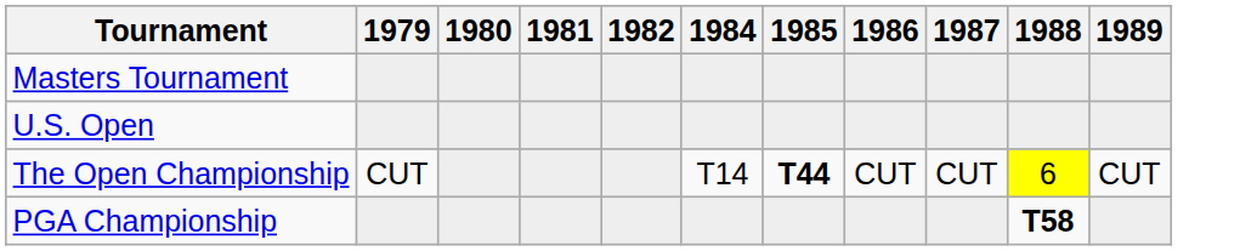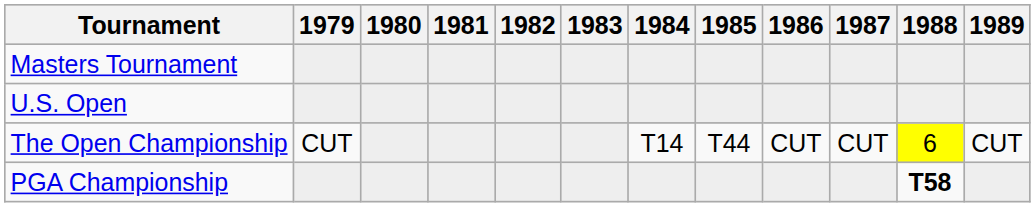 <table class="wikitable" style="font-size:95%;text-align:center;">
 <tr>
 <th>Tournament</th>
 <th>1979</th>
 <th>1980</th>
 <th>1981</th>
 <th>1982</th>
+<th>1983</th>
 <th>1984</th>
 <th>1985</th>
 <th>1986</th>
 <th>1987</th>
 <th>1988</th>
 <th>1989</th>
 </tr>
 <tr>
 <td align=left><a href='#'>Masters Tournament</a></td>
+<td style="background:#eeeeee;"></td>
 <td style="background:#eeeeee;"></td>
 <td style="background:#eeeeee;"></td>
 <td style="background:#eeeeee;"></td>
 <td style="background:#eeeeee;"></td>
 <td style="background:#eeeeee;"></td>
 <td style="background:#eeeeee;"></td>
 <td style="background:#eeeeee;"></td>
 <td style="background:#eeeeee;"></td>
 <td style="background:#eeeeee;"></td>
 <td style="background:#eeeeee;"></td>
 </tr>
 <tr>
 <td align=left><a href='#'>U.S. Open</a></td>
 <td style="background:#eeeeee;"></td>
 <td style="background:#eeeeee;"></td>
 <td style="background:#eeeeee;"></td>
 <td style="background:#eeeeee;"></td>
 <td style="background:#eeeeee;"></td>
 <td style="background:#eeeeee;"></td>
 <td style="background:#eeeeee;"></td>
 <td style="background:#eeeeee;"></td>
 <td style="background:#eeeeee;"></td>
 <td style="background:#eeeeee;"></td>
+<td style="background:#eeeeee;"></td>
 </tr>
 <tr>
 <td align=left><a href='#'>The Open Championship</a></td>
 <td>CUT</td>
 <td style="background:#eeeeee;"></td>
 <td style="background:#eeeeee;"></td>
 <td style="background:#eeeeee;"></td>
+<td style="background:#eeeeee;"></td>
 <td>T14</td>
-<td><strong>T44</strong></td>
+<td>T44</td>
 <td>CUT</td>
 <td>CUT</td>
 <td style="background:yellow;">6</td>
 <td>CUT</td>
 </tr>
 <tr>
 <td align=left><a href='#'>PGA Championship</a></td>
 <td style="background:#eeeeee;"></td>
 <td style="background:#eeeeee;"></td>
 <td style="background:#eeeeee;"></td>
 <td style="background:#eeeeee;"></td>
 <td style="background:#eeeeee;"></td>
 <td style="background:#eeeeee;"></td>
 <td style="background:#eeeeee;"></td>
 <td style="background:#eeeeee;"></td>
+<td style="background:#eeeeee;"></td>
 <td><strong>T58</strong></td>
 <td style="background:#eeeeee;"></td>
 </tr>
 </table>
